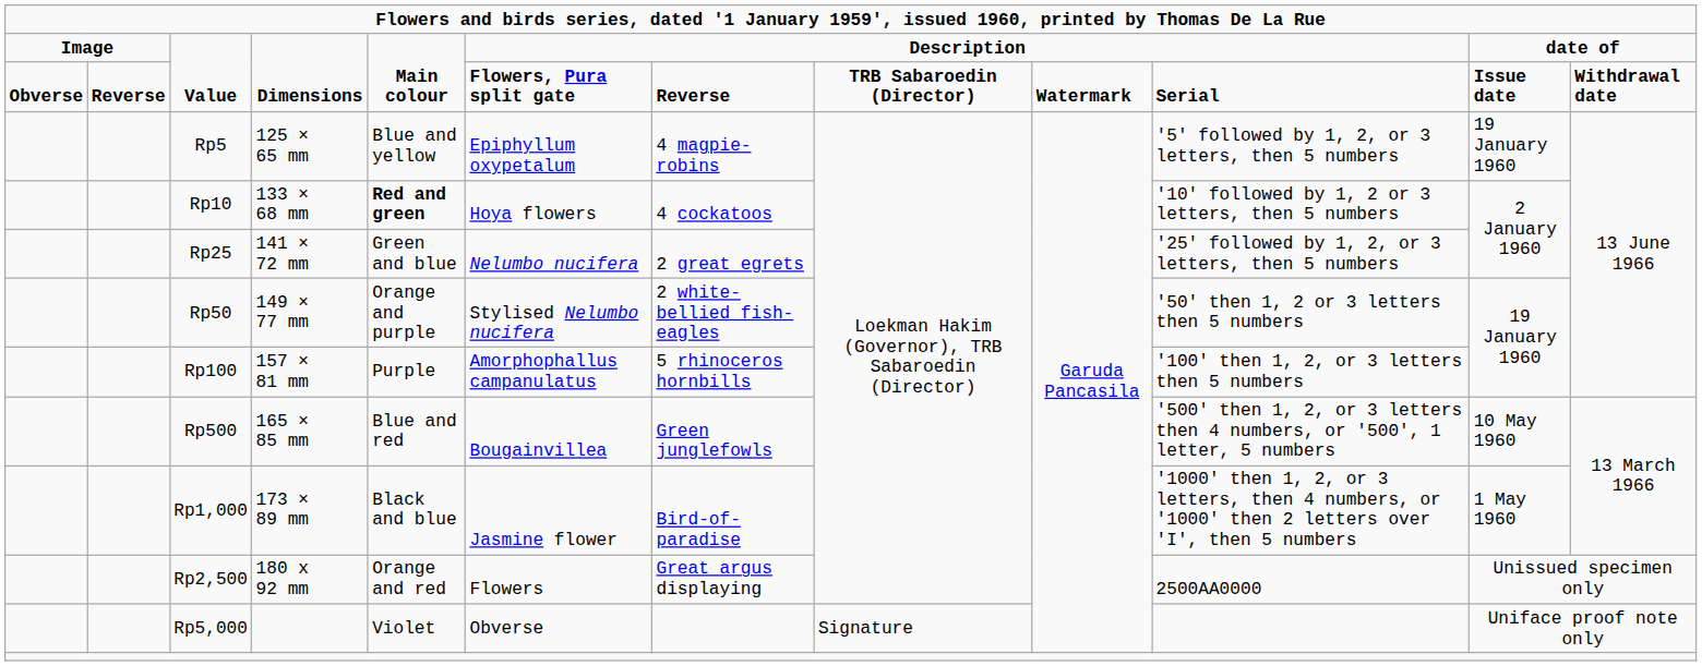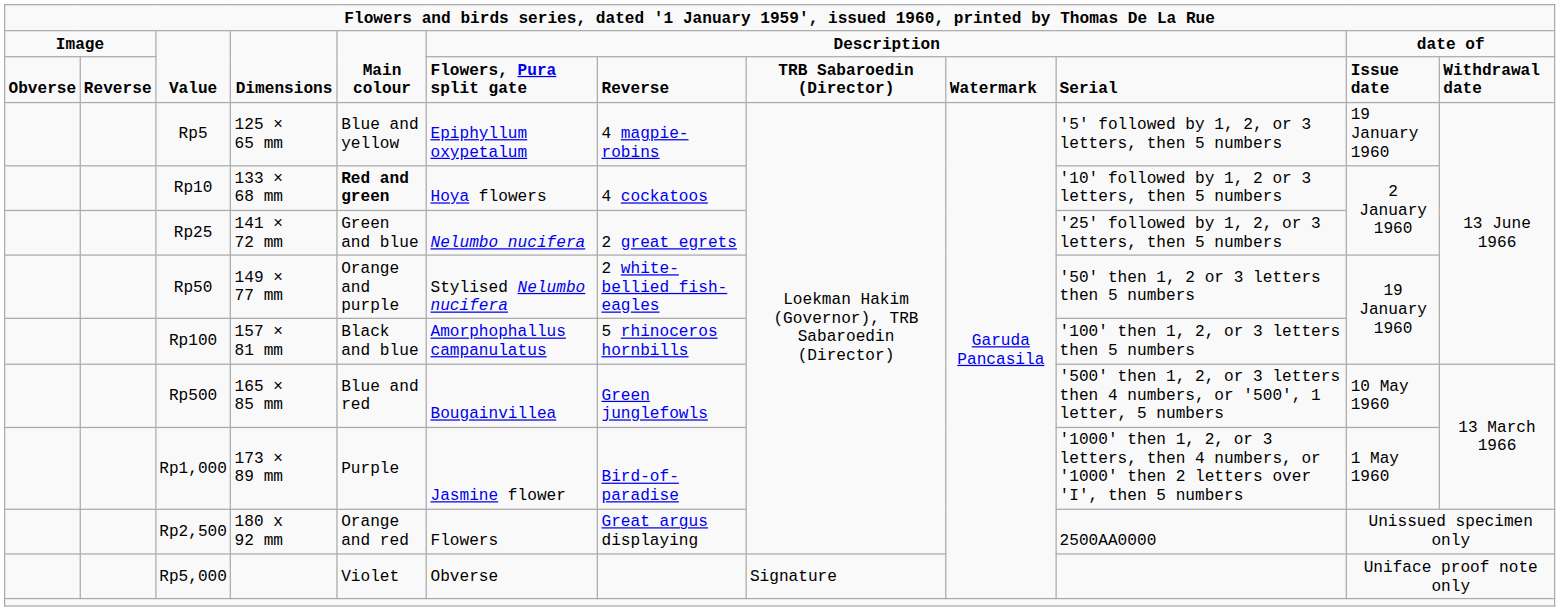 <table class="wikitable" >
 <tr style="text-align:center; font-weight:bold; vertical-align:bottom;">
 <td colspan="12">Flowers and birds series, dated '1 January 1959', issued 1960, printed by Thomas De La Rue</td>
 </tr>
 <tr style="text-align:center; font-weight:bold; vertical-align:bottom;">
 <td colspan="2">Image</td>
 <td rowspan="2">Value</td>
 <td rowspan="2">Dimensions</td>
 <td rowspan="2">Main colour</td>
 <td colspan="5">Description</td>
 <td colspan="2">date of</td>
 </tr>
 <tr style="font-weight:bold; vertical-align:bottom;">
 <td>Obverse</td>
 <td>Reverse</td>
 <td style="vertical-align:bottom;">Flowers, <a href='#'>Pura</a> split gate</td>
 <td>Reverse</td>
 <td style="text-align:center;">TRB Sabaroedin (Director)</td>
 <td>Watermark</td>
 <td>Serial</td>
 <td>Issue date</td>
 <td>Withdrawal date</td>
 </tr>
 <tr>
 <td style="font-weight:bold; vertical-align:bottom;"></td>
 <td style="font-weight:bold; vertical-align:bottom;"></td>
 <td style="text-align:center;">Rp5</td>
 <td>125  × 65 mm</td>
 <td>Blue and yellow</td>
 <td style="vertical-align:bottom;"><a href='#'>Epiphyllum oxypetalum</a></td>
 <td style="vertical-align:bottom;">4 <a href='#'>magpie-robins</a></td>
 <td rowspan="8" style="text-align:center;">Loekman Hakim (Governor), TRB Sabaroedin (Director)</td>
 <td rowspan="9" style="text-align:center;"><a href='#'>Garuda Pancasila</a></td>
 <td>'5' followed by 1, 2, or 3 letters, then 5 numbers</td>
 <td>19 January 1960</td>
 <td rowspan="5" style="text-align:center;">13 June 1966</td>
 </tr>
 <tr>
 <td style="font-weight:bold; vertical-align:bottom;"></td>
 <td style="font-weight:bold; vertical-align:bottom;"></td>
 <td style="text-align:center;">Rp10</td>
 <td>133  × 68 mm</td>
 <td><strong>Red and green</strong></td>
 <td style="vertical-align:bottom;"><a href='#'>Hoya</a> flowers</td>
 <td style="vertical-align:bottom;">4 <a href='#'>cockatoos</a></td>
 <td>'10' followed by 1, 2 or 3 letters, then 5 numbers</td>
 <td rowspan="2" style="text-align:center;">2 January 1960</td>
 </tr>
 <tr>
 <td style="font-weight:bold; vertical-align:bottom;"></td>
 <td style="font-weight:bold; vertical-align:bottom;"></td>
 <td style="text-align:center;">Rp25</td>
 <td>141  × 72 mm</td>
 <td>Green and blue</td>
 <td style="vertical-align:bottom;"><em><a href='#'>Nelumbo nucifera</a></em></td>
 <td style="vertical-align:bottom;">2 <a href='#'>great egrets</a></td>
 <td>'25' followed by 1, 2, or 3 letters, then 5 numbers</td>
 </tr>
 <tr>
 <td style="font-weight:bold; vertical-align:bottom;"></td>
 <td style="font-weight:bold; vertical-align:bottom;"></td>
 <td style="text-align:center;">Rp50</td>
 <td>149  × 77 mm</td>
 <td>Orange and purple</td>
 <td style="vertical-align:bottom;">Stylised <em><a href='#'>Nelumbo nucifera</a></em></td>
 <td style="vertical-align:bottom;">2 <a href='#'>white-bellied fish-eagles</a></td>
 <td>'50' then 1, 2 or 3 letters then 5 numbers</td>
 <td rowspan="2" style="text-align:center;">19 January 1960</td>
 </tr>
 <tr>
 <td style="font-weight:bold; vertical-align:bottom;"></td>
 <td style="font-weight:bold; vertical-align:bottom;"></td>
 <td style="text-align:center;">Rp100</td>
 <td>157  × 81 mm</td>
-<td>Purple</td>
+<td>Black and blue</td>
 <td style="vertical-align:bottom;"><a href='#'>Amorphophallus campanulatus</a></td>
 <td style="vertical-align:bottom;">5 <a href='#'>rhinoceros hornbills</a></td>
 <td>'100' then 1, 2, or 3 letters then 5 numbers</td>
 </tr>
 <tr>
 <td style="font-weight:bold; vertical-align:bottom;"></td>
 <td style="font-weight:bold; vertical-align:bottom;"></td>
 <td style="text-align:center;">Rp500</td>
 <td>165  × 85 mm</td>
 <td>Blue and red</td>
 <td style="vertical-align:bottom;"><a href='#'>Bougainvillea</a></td>
 <td style="vertical-align:bottom;"><a href='#'>Green junglefowls</a></td>
 <td>'500' then 1, 2, or 3 letters then 4 numbers, or '500', 1 letter, 5 numbers</td>
 <td>10 May 1960</td>
 <td rowspan="2" style="text-align:center;">13 March 1966</td>
 </tr>
 <tr>
 <td style="font-weight:bold; vertical-align:bottom;"></td>
 <td style="font-weight:bold; vertical-align:bottom;"></td>
 <td style="text-align:center;">Rp1,000</td>
 <td>173  × 89 mm</td>
-<td>Black and blue</td>
+<td>Purple</td>
 <td style="vertical-align:bottom;"><a href='#'>Jasmine</a> flower</td>
 <td style="vertical-align:bottom;"><a href='#'>Bird-of-paradise</a></td>
 <td style="vertical-align:bottom;">'1000' then 1, 2, or 3 letters, then 4 numbers, or '1000' then 2 letters over 'I', then 5 numbers</td>
 <td>1 May 1960</td>
 </tr>
 <tr>
 <td style="font-weight:bold; vertical-align:bottom;"></td>
 <td style="font-weight:bold; vertical-align:bottom;"></td>
 <td style="text-align:center;">Rp2,500</td>
 <td>180 x 92 mm</td>
 <td>Orange and red</td>
 <td style="vertical-align:bottom;">Flowers</td>
 <td style="vertical-align:bottom;"><a href='#'>Great argus</a> displaying</td>
 <td style="vertical-align:bottom;">2500AA0000</td>
 <td colspan="2" style="text-align:center;">Unissued specimen only</td>
 </tr>
 <tr>
 <td style="font-weight:bold; vertical-align:bottom;"></td>
 <td style="font-weight:bold; vertical-align:bottom;"></td>
 <td style="text-align:center;">Rp5,000</td>
 <td> </td>
 <td>Violet</td>
 <td>Obverse</td>
 <td style="vertical-align:bottom;"> </td>
 <td>Signature</td>
 <td style="vertical-align:bottom;"> </td>
 <td colspan="2" style="text-align:center;">Uniface proof note only</td>
 </tr>
 <tr style="text-align:center; vertical-align:bottom;">
 <td colspan="12"></td>
 </tr>
 </table>
